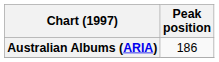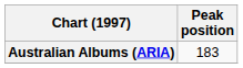 <table class="wikitable sortable plainrowheaders" style="text-align:center">
 <tr>
 <th scope="col">Chart (1997)</th>
 <th scope="col">Peak<br>position</th>
 </tr>
 <tr>
 <th scope="row">Australian Albums (<a href='#'>ARIA</a>)</th>
-<td align="center">186</td>
+<td align="center">183</td>
 </tr>
 <tr>
 </tr>
 <tr>
 </tr>
 <tr>
 </tr>
 <tr>
 </tr>
 </table>
